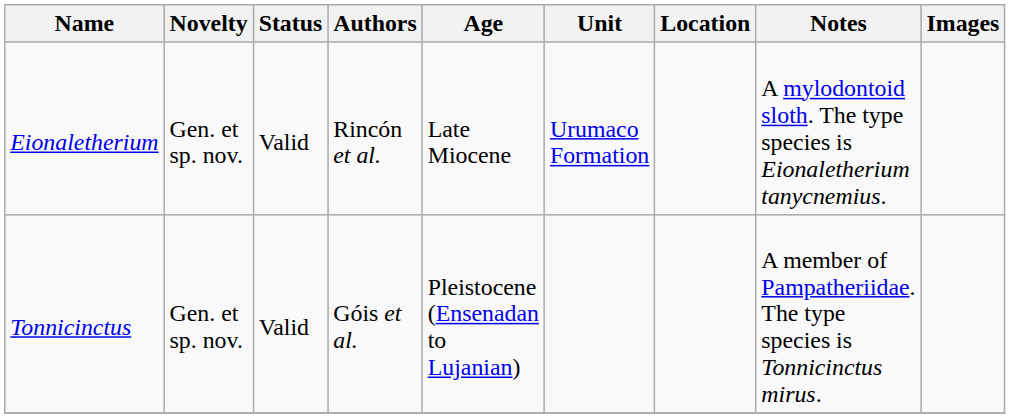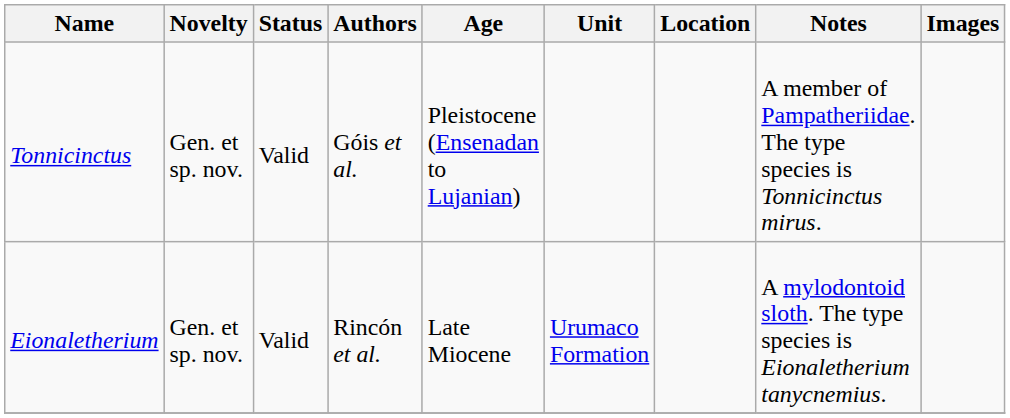 <table class="wikitable sortable" align="center" width="100%">
 <tr>
 <th>Name</th>
 <th>Novelty</th>
 <th>Status</th>
 <th>Authors</th>
 <th>Age</th>
 <th>Unit</th>
 <th>Location</th>
 <th>Notes</th>
 <th>Images</th>
 </tr>
 <tr>
+<td><br><em><a href='#'>Tonnicinctus</a></em></td>
+<td><br>Gen. et sp. nov.</td>
+<td><br>Valid</td>
+<td><br>Góis <em>et al.</em></td>
+<td><br>Pleistocene (<a href='#'>Ensenadan</a> to <a href='#'>Lujanian</a>)</td>
+<td></td>
+<td><br></td>
+<td><br>A member of <a href='#'>Pampatheriidae</a>. The type species is <em>Tonnicinctus mirus</em>.</td>
+<td></td>
+</tr>
+<tr>
 <td><br><em><a href='#'>Eionaletherium</a></em></td>
 <td><br>Gen. et sp. nov.</td>
 <td><br>Valid</td>
 <td><br>Rincón <em>et al.</em></td>
 <td><br>Late Miocene</td>
 <td><br><a href='#'>Urumaco Formation</a></td>
 <td><br></td>
 <td><br>A <a href='#'>mylodontoid</a> <a href='#'>sloth</a>. The type species is <em>Eionaletherium tanycnemius</em>.</td>
 <td></td>
 </tr>
 <tr>
-<td><br><em><a href='#'>Tonnicinctus</a></em></td>
-<td><br>Gen. et sp. nov.</td>
-<td><br>Valid</td>
-<td><br>Góis <em>et al.</em></td>
-<td><br>Pleistocene (<a href='#'>Ensenadan</a> to <a href='#'>Lujanian</a>)</td>
-<td></td>
-<td><br></td>
-<td><br>A member of <a href='#'>Pampatheriidae</a>. The type species is <em>Tonnicinctus mirus</em>.</td>
-<td></td>
-</tr>
-<tr>
 </tr>
 </table>
